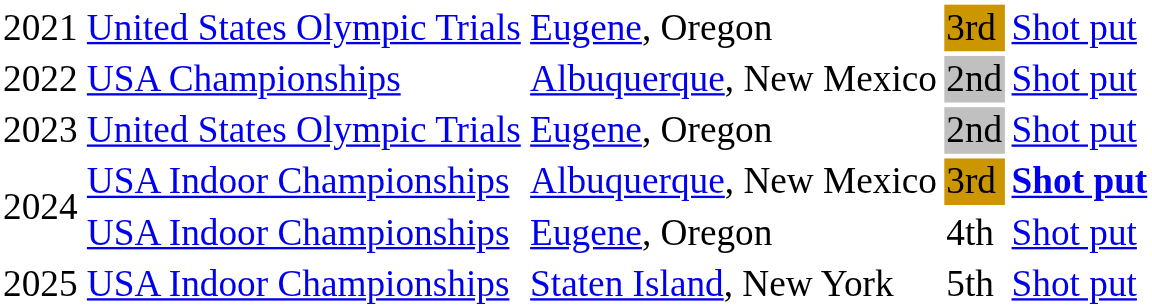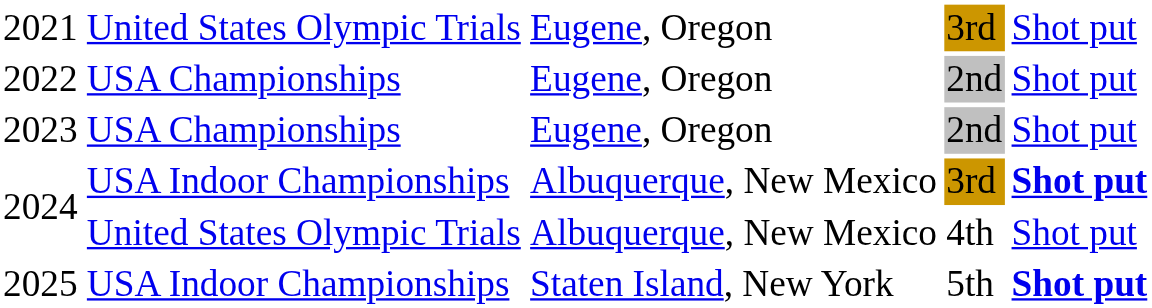 <table>
 <tr>
 <td>2021</td>
 <td><a href='#'>United States Olympic Trials</a></td>
 <td><a href='#'>Eugene</a>, Oregon</td>
 <td bgcolor=cc9966r>3rd</td>
 <td><a href='#'>Shot put</a></td>
 <td></td>
 <td></td>
 </tr>
 <tr>
 <td>2022</td>
 <td><a href='#'>USA Championships</a></td>
-<td><a href='#'>Albuquerque</a>, New Mexico</td>
+<td><a href='#'>Eugene</a>, Oregon</td>
 <td bgcolor=silver>2nd</td>
 <td><a href='#'>Shot put</a></td>
 <td></td>
 <td></td>
 </tr>
 <tr>
 <td>2023</td>
-<td><a href='#'>United States Olympic Trials</a></td>
+<td><a href='#'>USA Championships</a></td>
 <td><a href='#'>Eugene</a>, Oregon</td>
 <td bgcolor=silver>2nd</td>
 <td><a href='#'>Shot put</a></td>
 <td></td>
 <td></td>
 </tr>
 <tr>
 <td rowspan=2>2024</td>
 <td><a href='#'>USA Indoor Championships</a></td>
 <td><a href='#'>Albuquerque</a>, New Mexico</td>
 <td bgcolor=cc9966r>3rd</td>
 <td><strong><a href='#'>Shot put</a></strong></td>
 <td></td>
 <td></td>
 </tr>
 <tr>
-<td><a href='#'>USA Indoor Championships</a></td>
-<td><a href='#'>Eugene</a>, Oregon</td>
+<td><a href='#'>United States Olympic Trials</a></td>
+<td><a href='#'>Albuquerque</a>, New Mexico</td>
 <td>4th</td>
 <td><a href='#'>Shot put</a></td>
 <td></td>
 <td></td>
 </tr>
 <tr>
 <td>2025</td>
 <td><a href='#'>USA Indoor Championships</a></td>
 <td><a href='#'>Staten Island</a>, New York</td>
 <td>5th</td>
-<td><a href='#'>Shot put</a></td>
+<td><strong><a href='#'>Shot put</a></strong></td>
 <td></td>
 <td></td>
 </tr>
 <tr>
 </tr>
 </table>
